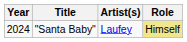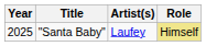 <table class="wikitable sortable">
 <tr>
 <th>Year</th>
 <th>Title</th>
 <th>Artist(s)</th>
 <th>Role</th>
 </tr>
 <tr>
-<td>2024</td>
+<td>2025</td>
 <td>"Santa Baby"</td>
 <td><a href='#'> Laufey</a></td>
 <td style="background: khaki;">Himself</td>
 </tr>
 </table>
